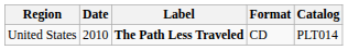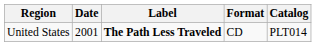 <table class="wikitable">
 <tr>
 <th>Region</th>
 <th>Date</th>
 <th>Label</th>
 <th>Format</th>
 <th>Catalog</th>
 </tr>
 <tr>
 <td>United States</td>
-<td>2010</td>
+<td>2001</td>
 <td><strong>The Path Less Traveled</strong></td>
 <td>CD</td>
 <td>PLT014</td>
 </tr>
 </table>
